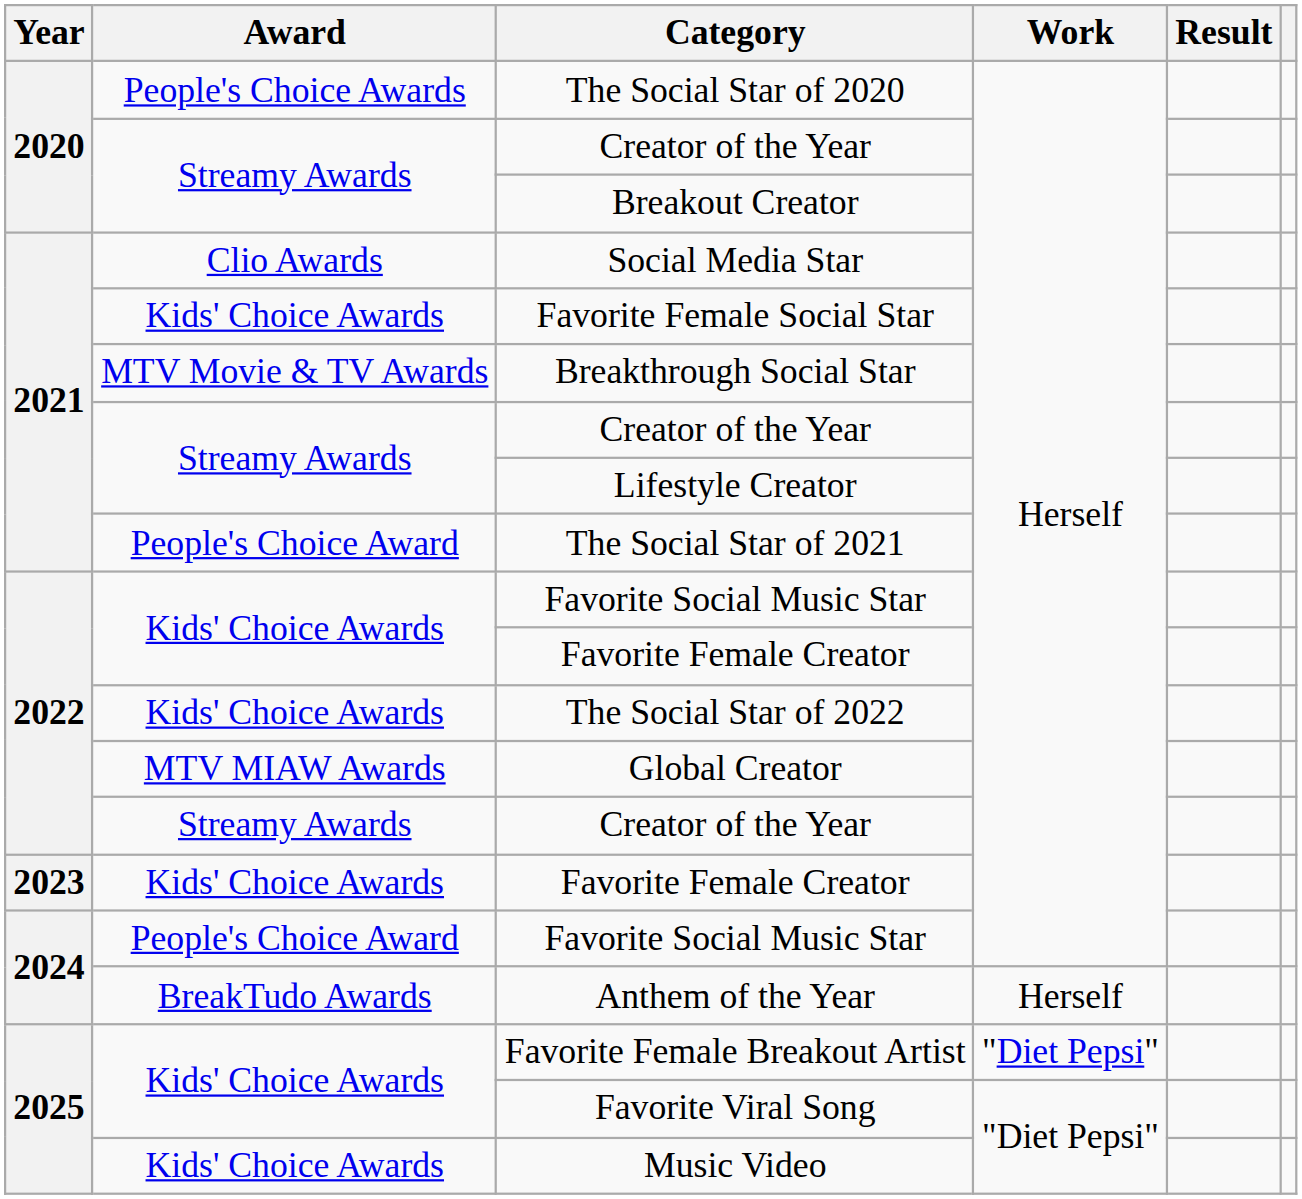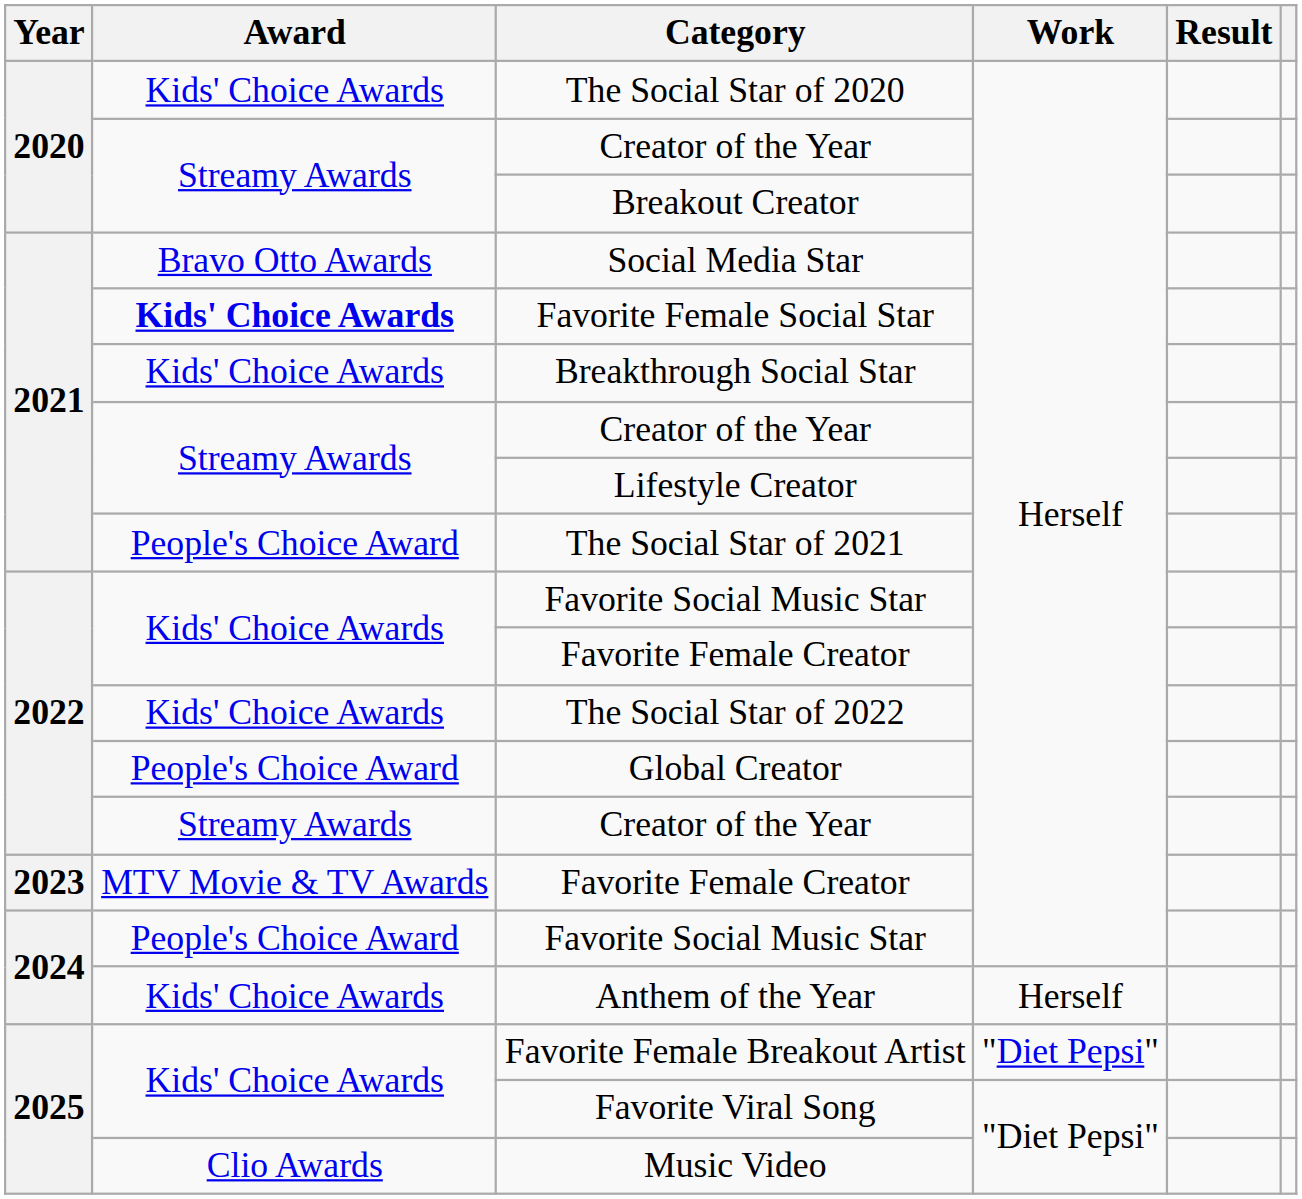 <table class="wikitable plainrowheaders" style="text-align:center;">
 <tr>
 <th>Year</th>
 <th>Award</th>
 <th>Category</th>
 <th>Work</th>
 <th>Result</th>
 <th></th>
 </tr>
 <tr>
 <th rowspan="3" scope="row">2020</th>
-<td><a href='#'>People's Choice Awards</a></td>
+<td><a href='#'>Kids' Choice Awards</a></td>
 <td>The Social Star of 2020</td>
 <td rowspan="16">Herself</td>
 <td></td>
 <td></td>
 </tr>
 <tr>
 <td rowspan="2"><a href='#'>Streamy Awards</a></td>
 <td>Creator of the Year</td>
 <td></td>
 <td></td>
 </tr>
 <tr>
 <td>Breakout Creator</td>
 <td></td>
 <td></td>
 </tr>
 <tr>
 <th rowspan="6" scope="row">2021</th>
-<td><a href='#'>Clio Awards</a></td>
+<td><a href='#'>Bravo Otto Awards</a></td>
 <td>Social Media Star</td>
 <td></td>
 <td></td>
 </tr>
 <tr>
-<td><a href='#'>Kids' Choice Awards</a></td>
+<td><strong><a href='#'>Kids' Choice Awards</a></strong></td>
 <td>Favorite Female Social Star</td>
 <td></td>
 <td></td>
 </tr>
 <tr>
-<td><a href='#'>MTV Movie & TV Awards</a></td>
+<td><a href='#'>Kids' Choice Awards</a></td>
 <td>Breakthrough Social Star</td>
 <td></td>
 <td></td>
 </tr>
 <tr>
 <td rowspan="2"><a href='#'>Streamy Awards</a></td>
 <td>Creator of the Year</td>
 <td></td>
 <td></td>
 </tr>
 <tr>
 <td>Lifestyle Creator</td>
 <td></td>
 <td></td>
 </tr>
 <tr>
 <td><a href='#'>People's Choice Award</a></td>
 <td>The Social Star of 2021</td>
 <td></td>
 <td></td>
 </tr>
 <tr>
 <th rowspan="5" scope="row">2022</th>
 <td rowspan="2"><a href='#'>Kids' Choice Awards</a></td>
 <td>Favorite Social Music Star</td>
 <td></td>
 <td></td>
 </tr>
 <tr>
 <td>Favorite Female Creator</td>
 <td></td>
 <td></td>
 </tr>
 <tr>
 <td><a href='#'>Kids' Choice Awards</a></td>
 <td>The Social Star of 2022</td>
 <td></td>
 <td></td>
 </tr>
 <tr>
-<td><a href='#'>MTV MIAW Awards</a></td>
+<td><a href='#'>People's Choice Award</a></td>
 <td>Global Creator</td>
 <td></td>
 <td></td>
 </tr>
 <tr>
 <td><a href='#'>Streamy Awards</a></td>
 <td>Creator of the Year</td>
 <td></td>
 <td></td>
 </tr>
 <tr>
 <th scope="row">2023</th>
-<td><a href='#'>Kids' Choice Awards</a></td>
+<td><a href='#'>MTV Movie & TV Awards</a></td>
 <td>Favorite Female Creator</td>
 <td></td>
 <td></td>
 </tr>
 <tr>
 <th scope="row" rowspan=2>2024</th>
 <td><a href='#'>People's Choice Award</a></td>
 <td>Favorite Social Music Star</td>
 <td></td>
 <td></td>
 </tr>
 <tr>
-<td><a href='#'>BreakTudo Awards</a></td>
+<td><a href='#'>Kids' Choice Awards</a></td>
 <td>Anthem of the Year</td>
 <td>Herself</td>
 <td></td>
 <td></td>
 </tr>
 <tr>
 <th rowspan="3" scope="row">2025</th>
 <td rowspan="2"><a href='#'>Kids' Choice Awards</a></td>
 <td>Favorite Female Breakout Artist</td>
 <td>"<a href='#'>Diet Pepsi</a>"</td>
 <td></td>
 <td></td>
 </tr>
 <tr>
 <td>Favorite Viral Song</td>
 <td rowspan=2>"Diet Pepsi"</td>
 <td></td>
 <td></td>
 </tr>
 <tr>
-<td><a href='#'>Kids' Choice Awards</a></td>
+<td><a href='#'>Clio Awards</a></td>
 <td>Music Video</td>
 <td></td>
 <td></td>
 </tr>
 </table>
